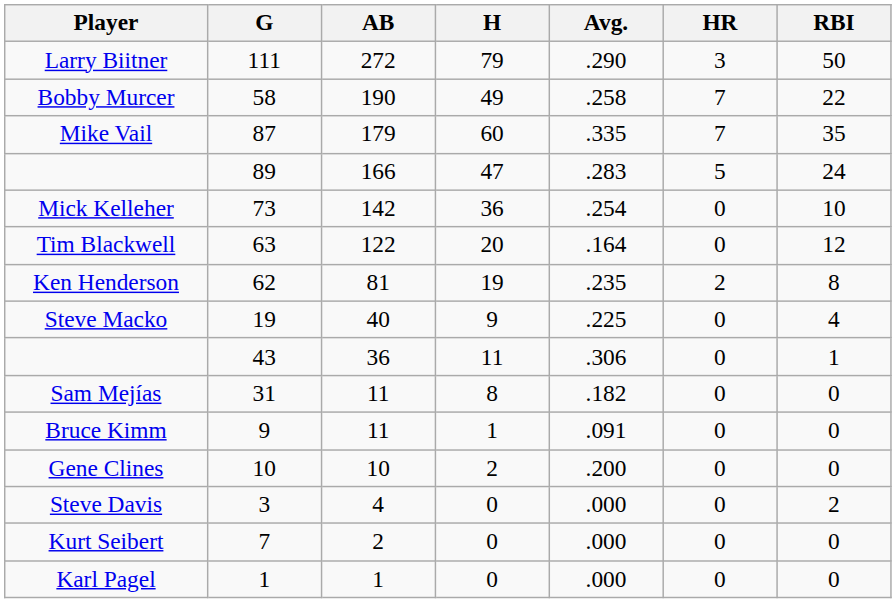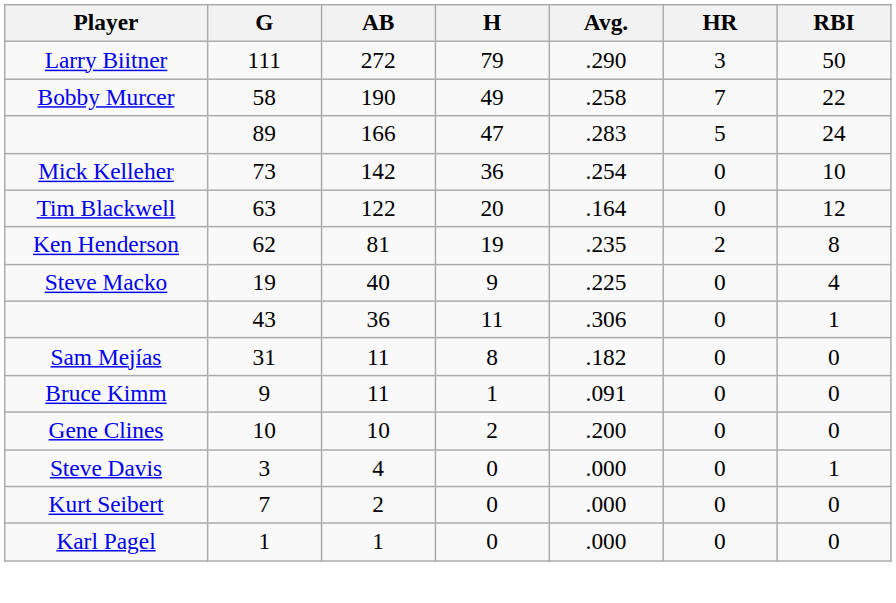 <table class="wikitable sortable">
 <tr>
 <th bgcolor="#DDDDFF" width="16%">Player</th>
 <th bgcolor="#DDDDFF" width="9%">G</th>
 <th bgcolor="#DDDDFF" width="9%">AB</th>
 <th bgcolor="#DDDDFF" width="9%">H</th>
 <th bgcolor="#DDDDFF" width="9%">Avg.</th>
 <th bgcolor="#DDDDFF" width="9%">HR</th>
 <th bgcolor="#DDDDFF" width="9%">RBI</th>
 </tr>
 <tr align="center">
 <td><a href='#'>Larry Biitner</a></td>
 <td>111</td>
 <td>272</td>
 <td>79</td>
 <td>.290</td>
 <td>3</td>
 <td>50</td>
 </tr>
 <tr align=center>
 <td><a href='#'>Bobby Murcer</a></td>
 <td>58</td>
 <td>190</td>
 <td>49</td>
 <td>.258</td>
 <td>7</td>
 <td>22</td>
-</tr>
-<tr align=center>
-<td><a href='#'>Mike Vail</a></td>
-<td>87</td>
-<td>179</td>
-<td>60</td>
-<td>.335</td>
-<td>7</td>
-<td>35</td>
 </tr>
 <tr align=center>
 <td></td>
 <td>89</td>
 <td>166</td>
 <td>47</td>
 <td>.283</td>
 <td>5</td>
 <td>24</td>
 </tr>
 <tr align="center">
 <td><a href='#'>Mick Kelleher</a></td>
 <td>73</td>
 <td>142</td>
 <td>36</td>
 <td>.254</td>
 <td>0</td>
 <td>10</td>
 </tr>
 <tr align=center>
 <td><a href='#'>Tim Blackwell</a></td>
 <td>63</td>
 <td>122</td>
 <td>20</td>
 <td>.164</td>
 <td>0</td>
 <td>12</td>
 </tr>
 <tr align=center>
 <td><a href='#'>Ken Henderson</a></td>
 <td>62</td>
 <td>81</td>
 <td>19</td>
 <td>.235</td>
 <td>2</td>
 <td>8</td>
 </tr>
 <tr align=center>
 <td><a href='#'>Steve Macko</a></td>
 <td>19</td>
 <td>40</td>
 <td>9</td>
 <td>.225</td>
 <td>0</td>
 <td>4</td>
 </tr>
 <tr align=center>
 <td></td>
 <td>43</td>
 <td>36</td>
 <td>11</td>
 <td>.306</td>
 <td>0</td>
 <td>1</td>
 </tr>
 <tr align="center">
 <td><a href='#'>Sam Mejías</a></td>
 <td>31</td>
 <td>11</td>
 <td>8</td>
 <td>.182</td>
 <td>0</td>
 <td>0</td>
 </tr>
 <tr align=center>
 <td><a href='#'>Bruce Kimm</a></td>
 <td>9</td>
 <td>11</td>
 <td>1</td>
 <td>.091</td>
 <td>0</td>
 <td>0</td>
 </tr>
 <tr align=center>
 <td><a href='#'>Gene Clines</a></td>
 <td>10</td>
 <td>10</td>
 <td>2</td>
 <td>.200</td>
 <td>0</td>
 <td>0</td>
 </tr>
 <tr align=center>
 <td><a href='#'>Steve Davis</a></td>
 <td>3</td>
 <td>4</td>
 <td>0</td>
 <td>.000</td>
 <td>0</td>
-<td>2</td>
+<td>1</td>
 </tr>
 <tr align=center>
 <td><a href='#'>Kurt Seibert</a></td>
 <td>7</td>
 <td>2</td>
 <td>0</td>
 <td>.000</td>
 <td>0</td>
 <td>0</td>
 </tr>
 <tr align=center>
 <td><a href='#'>Karl Pagel</a></td>
 <td>1</td>
 <td>1</td>
 <td>0</td>
 <td>.000</td>
 <td>0</td>
 <td>0</td>
 </tr>
 </table>
